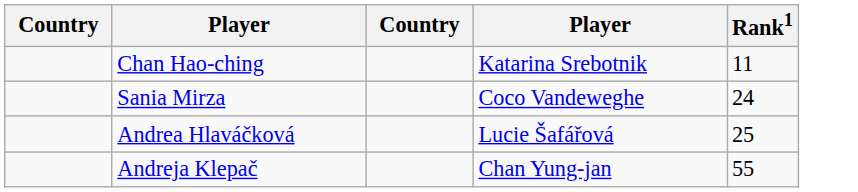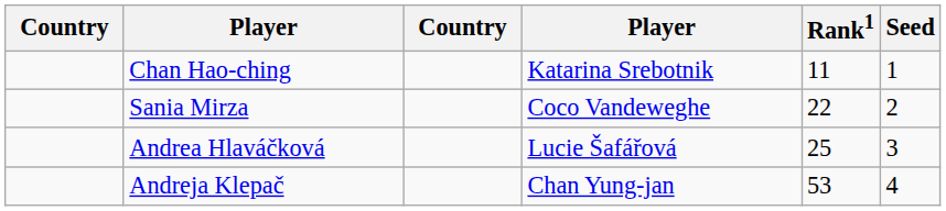 <table class="sortable wikitable">
 <tr>
 <th width="70">Country</th>
 <th width="175">Player</th>
 <th width="70">Country</th>
 <th width="175">Player</th>
 <th>Rank<sup>1</sup></th>
+<th>Seed</th>
 </tr>
 <tr>
 <td></td>
 <td><a href='#'>Chan Hao-ching</a></td>
 <td></td>
 <td><a href='#'>Katarina Srebotnik</a></td>
 <td>11</td>
+<td>1</td>
 </tr>
 <tr>
 <td></td>
 <td><a href='#'>Sania Mirza</a></td>
 <td></td>
 <td><a href='#'>Coco Vandeweghe</a></td>
-<td>24</td>
+<td>22</td>
+<td>2</td>
 </tr>
 <tr>
 <td></td>
 <td><a href='#'>Andrea Hlaváčková</a></td>
 <td></td>
 <td><a href='#'>Lucie Šafářová</a></td>
 <td>25</td>
+<td>3</td>
 </tr>
 <tr>
 <td></td>
 <td><a href='#'>Andreja Klepač</a></td>
 <td></td>
 <td><a href='#'>Chan Yung-jan</a></td>
-<td>55</td>
+<td>53</td>
+<td>4</td>
 </tr>
 </table>
